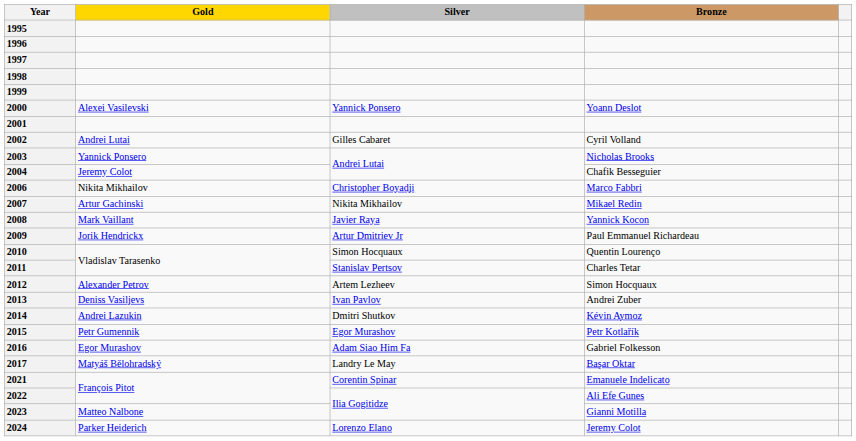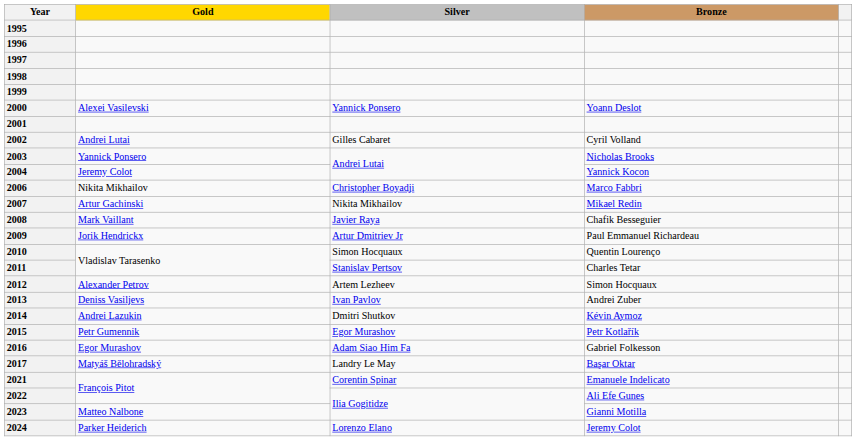 <table class="wikitable unsortable" style="text-align:left; width:85%">
 <tr>
 <th scope="col" style="text-align:center">Year</th>
 <td scope="col" style="text-align:center; width:30%; background:gold"><strong>Gold</strong></td>
 <td scope="col" style="text-align:center; width:30%; background:silver"><strong>Silver</strong></td>
 <td scope="col" style="text-align:center; width:30%; background:#c96"><strong>Bronze</strong></td>
 <th scope="col" style="text-align:center"></th>
 </tr>
 <tr>
 <th scope="row" style="text-align:left">1995</th>
 <td></td>
 <td></td>
 <td></td>
 <td></td>
 </tr>
 <tr>
 <th scope="row" style="text-align:left">1996</th>
 <td></td>
 <td></td>
 <td></td>
 <td></td>
 </tr>
 <tr>
 <th scope="row" style="text-align:left">1997</th>
 <td></td>
 <td></td>
 <td></td>
 <td></td>
 </tr>
 <tr>
 <th scope="row" style="text-align:left">1998</th>
 <td></td>
 <td></td>
 <td></td>
 <td></td>
 </tr>
 <tr>
 <th scope="row" style="text-align:left">1999</th>
 <td></td>
 <td></td>
 <td></td>
 <td></td>
 </tr>
 <tr>
 <th scope="row" style="text-align:left">2000</th>
 <td> <a href='#'>Alexei Vasilevski</a></td>
 <td> <a href='#'>Yannick Ponsero</a></td>
 <td> <a href='#'>Yoann Deslot</a></td>
 <td></td>
 </tr>
 <tr>
 <th scope="row" style="text-align:left">2001</th>
 <td></td>
 <td></td>
 <td></td>
 <td></td>
 </tr>
 <tr>
 <th scope="row" style="text-align:left">2002</th>
 <td> <a href='#'>Andrei Lutai</a></td>
 <td> Gilles Cabaret</td>
 <td> Cyril Volland</td>
 <td></td>
 </tr>
 <tr>
 <th scope="row" style="text-align:left">2003</th>
 <td> <a href='#'>Yannick Ponsero</a></td>
 <td rowspan="2"> <a href='#'>Andrei Lutai</a></td>
 <td> <a href='#'>Nicholas Brooks</a></td>
 <td></td>
 </tr>
 <tr>
 <th scope="row" style="text-align:left">2004</th>
 <td> <a href='#'>Jeremy Colot</a></td>
-<td> Chafik Besseguier</td>
+<td> <a href='#'>Yannick Kocon</a></td>
 <td></td>
 </tr>
 <tr>
 <th scope="row" style="text-align:left">2006</th>
 <td> Nikita Mikhailov</td>
 <td> <a href='#'>Christopher Boyadji</a></td>
 <td> <a href='#'>Marco Fabbri</a></td>
 <td></td>
 </tr>
 <tr>
 <th scope="row" style="text-align:left">2007</th>
 <td> <a href='#'>Artur Gachinski</a></td>
 <td> Nikita Mikhailov</td>
 <td> <a href='#'>Mikael Redin</a></td>
 <td></td>
 </tr>
 <tr>
 <th scope="row" style="text-align:left">2008</th>
 <td> <a href='#'>Mark Vaillant</a></td>
 <td> <a href='#'>Javier Raya</a></td>
-<td> <a href='#'>Yannick Kocon</a></td>
+<td> Chafik Besseguier</td>
 <td></td>
 </tr>
 <tr>
 <th scope="row" style="text-align:left">2009</th>
 <td> <a href='#'>Jorik Hendrickx</a></td>
 <td> <a href='#'>Artur Dmitriev Jr</a></td>
 <td> Paul Emmanuel Richardeau</td>
 <td></td>
 </tr>
 <tr>
 <th scope="row" style="text-align:left">2010</th>
 <td rowspan="2"> Vladislav Tarasenko</td>
 <td> Simon Hocquaux</td>
 <td> Quentin Lourenço</td>
 <td></td>
 </tr>
 <tr>
 <th scope="row" style="text-align:left">2011</th>
 <td> <a href='#'>Stanislav Pertsov</a></td>
 <td> Charles Tetar</td>
 <td></td>
 </tr>
 <tr>
 <th scope="row" style="text-align:left">2012</th>
 <td> <a href='#'>Alexander Petrov</a></td>
 <td> Artem Lezheev</td>
 <td> Simon Hocquaux</td>
 <td></td>
 </tr>
 <tr>
 <th scope="row" style="text-align:left">2013</th>
 <td> <a href='#'>Deniss Vasiljevs</a></td>
 <td> <a href='#'>Ivan Pavlov</a></td>
 <td> Andrei Zuber</td>
 <td></td>
 </tr>
 <tr>
 <th scope="row" style="text-align:left">2014</th>
 <td> <a href='#'>Andrei Lazukin</a></td>
 <td> Dmitri Shutkov</td>
 <td> <a href='#'>Kévin Aymoz</a></td>
 <td></td>
 </tr>
 <tr>
 <th scope="row" style="text-align:left">2015</th>
 <td> <a href='#'>Petr Gumennik</a></td>
 <td> <a href='#'>Egor Murashov</a></td>
 <td> <a href='#'>Petr Kotlařík</a></td>
 <td></td>
 </tr>
 <tr>
 <th scope="row" style="text-align:left">2016</th>
 <td> <a href='#'>Egor Murashov</a></td>
 <td> <a href='#'>Adam Siao Him Fa</a></td>
 <td> Gabriel Folkesson</td>
 <td></td>
 </tr>
 <tr>
 <th scope="row" style="text-align:left">2017</th>
 <td> <a href='#'>Matyáš Bělohradský</a></td>
 <td> Landry Le May</td>
 <td> <a href='#'>Başar Oktar</a></td>
 <td></td>
 </tr>
 <tr>
 <th scope="row" style="text-align:left">2021</th>
 <td rowspan="2"> <a href='#'>François Pitot</a></td>
 <td> <a href='#'>Corentin Spinar</a></td>
 <td> <a href='#'>Emanuele Indelicato</a></td>
 <td></td>
 </tr>
 <tr>
 <th scope="row" style="text-align:left">2022</th>
 <td rowspan="2"> <a href='#'>Ilia Gogitidze</a></td>
 <td> <a href='#'>Ali Efe Gunes</a></td>
 <td></td>
 </tr>
 <tr>
 <th scope="row" style="text-align:left">2023</th>
 <td> <a href='#'>Matteo Nalbone</a></td>
 <td> <a href='#'>Gianni Motilla</a></td>
 <td></td>
 </tr>
 <tr>
 <th scope="row" style="text-align:left">2024</th>
 <td> <a href='#'>Parker Heiderich</a></td>
 <td> <a href='#'>Lorenzo Elano</a></td>
 <td> <a href='#'>Jeremy Colot</a></td>
 <td></td>
 </tr>
 </table>
